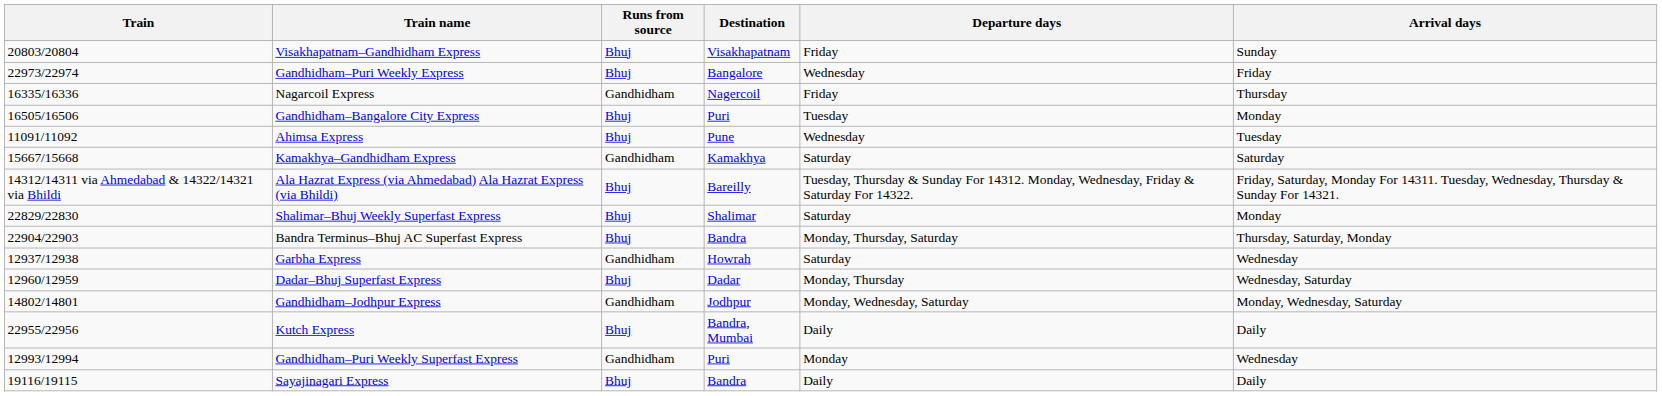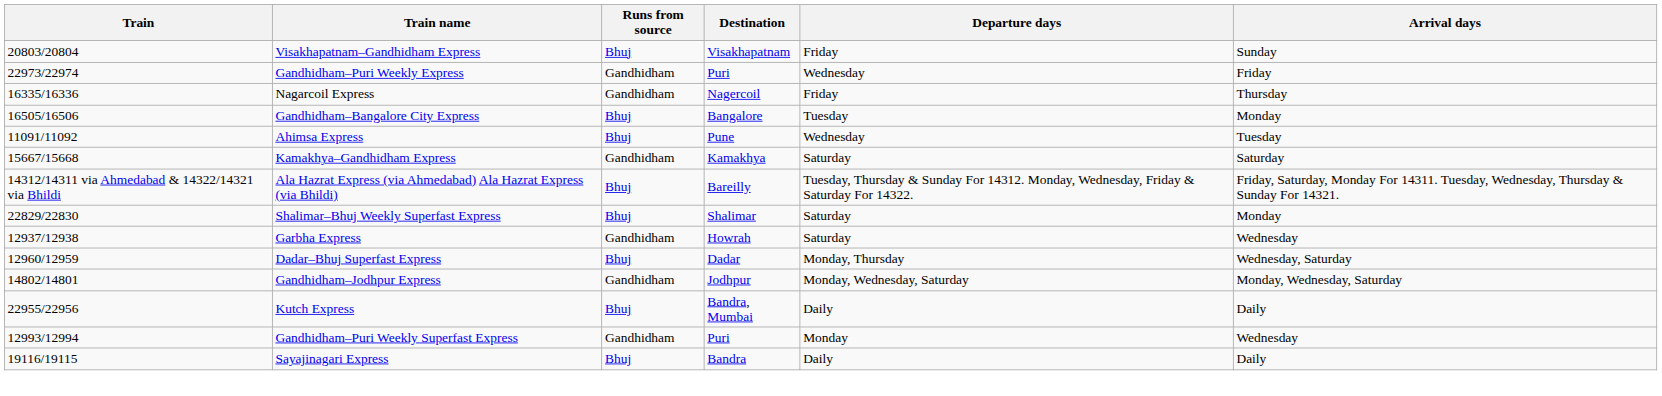 <table class="wikitable sortable">
 <tr>
 <th>Train </th>
 <th>Train name</th>
 <th>Runs from source</th>
 <th>Destination</th>
 <th>Departure days</th>
 <th>Arrival days</th>
 </tr>
 <tr>
 <td>20803/20804</td>
 <td><a href='#'>Visakhapatnam–Gandhidham Express</a></td>
 <td><a href='#'>Bhuj</a></td>
 <td><a href='#'>Visakhapatnam</a></td>
 <td>Friday</td>
 <td>Sunday</td>
 </tr>
 <tr>
 <td>22973/22974</td>
 <td><a href='#'>Gandhidham–Puri Weekly Express</a></td>
-<td><a href='#'>Bhuj</a></td>
-<td><a href='#'>Bangalore</a></td>
+<td>Gandhidham</td>
+<td><a href='#'>Puri</a></td>
 <td>Wednesday</td>
 <td>Friday</td>
 </tr>
 <tr>
 <td>16335/16336</td>
 <td>Nagarcoil Express</td>
 <td>Gandhidham</td>
 <td><a href='#'>Nagercoil</a></td>
 <td>Friday</td>
 <td>Thursday</td>
 </tr>
 <tr>
 <td>16505/16506</td>
 <td><a href='#'>Gandhidham–Bangalore City Express</a></td>
 <td><a href='#'>Bhuj</a></td>
-<td><a href='#'>Puri</a></td>
+<td><a href='#'>Bangalore</a></td>
 <td>Tuesday</td>
 <td>Monday</td>
 </tr>
 <tr>
 <td>11091/11092</td>
 <td><a href='#'>Ahimsa Express</a></td>
 <td><a href='#'>Bhuj</a></td>
 <td><a href='#'>Pune</a></td>
 <td>Wednesday</td>
 <td>Tuesday</td>
 </tr>
 <tr>
 <td>15667/15668</td>
 <td><a href='#'>Kamakhya–Gandhidham Express</a></td>
 <td>Gandhidham</td>
 <td><a href='#'>Kamakhya</a></td>
 <td>Saturday</td>
 <td>Saturday</td>
 </tr>
 <tr>
 <td>14312/14311 via <a href='#'>Ahmedabad</a> & 14322/14321 via <a href='#'>Bhildi</a></td>
 <td><a href='#'>Ala Hazrat Express (via Ahmedabad)</a> <a href='#'>Ala Hazrat Express (via Bhildi)</a></td>
 <td><a href='#'>Bhuj</a></td>
 <td><a href='#'>Bareilly</a></td>
 <td>Tuesday, Thursday & Sunday For 14312. Monday, Wednesday, Friday & Saturday For 14322.</td>
 <td>Friday, Saturday, Monday For 14311. Tuesday, Wednesday, Thursday & Sunday For 14321.</td>
 </tr>
 <tr>
 <td>22829/22830</td>
 <td><a href='#'>Shalimar–Bhuj Weekly Superfast Express</a></td>
 <td><a href='#'>Bhuj</a></td>
 <td><a href='#'>Shalimar</a></td>
 <td>Saturday</td>
 <td>Monday</td>
-</tr>
-<tr>
-<td>22904/22903</td>
-<td>Bandra Terminus–Bhuj AC Superfast Express</td>
-<td><a href='#'>Bhuj</a></td>
-<td><a href='#'>Bandra</a></td>
-<td>Monday, Thursday, Saturday</td>
-<td>Thursday, Saturday, Monday</td>
 </tr>
 <tr>
 <td>12937/12938</td>
 <td><a href='#'>Garbha Express</a></td>
 <td>Gandhidham</td>
 <td><a href='#'>Howrah</a></td>
 <td>Saturday</td>
 <td>Wednesday</td>
 </tr>
 <tr>
 <td>12960/12959</td>
 <td><a href='#'>Dadar–Bhuj Superfast Express</a></td>
 <td><a href='#'>Bhuj</a></td>
 <td><a href='#'>Dadar</a></td>
 <td>Monday, Thursday</td>
 <td>Wednesday, Saturday</td>
 </tr>
 <tr>
 <td>14802/14801</td>
 <td><a href='#'>Gandhidham–Jodhpur Express</a></td>
 <td>Gandhidham</td>
 <td><a href='#'>Jodhpur</a></td>
 <td>Monday, Wednesday, Saturday</td>
 <td>Monday, Wednesday, Saturday</td>
 </tr>
 <tr>
 <td>22955/22956</td>
 <td><a href='#'>Kutch Express</a></td>
 <td><a href='#'>Bhuj</a></td>
 <td><a href='#'>Bandra</a>, <a href='#'>Mumbai</a></td>
 <td>Daily</td>
 <td>Daily</td>
 </tr>
 <tr>
 <td>12993/12994</td>
 <td><a href='#'>Gandhidham–Puri Weekly Superfast Express</a></td>
 <td>Gandhidham</td>
 <td><a href='#'>Puri</a></td>
 <td>Monday</td>
 <td>Wednesday</td>
 </tr>
 <tr>
 <td>19116/19115</td>
 <td><a href='#'>Sayajinagari Express</a></td>
 <td><a href='#'>Bhuj</a></td>
 <td><a href='#'>Bandra</a></td>
 <td>Daily</td>
 <td>Daily</td>
 </tr>
 </table>
